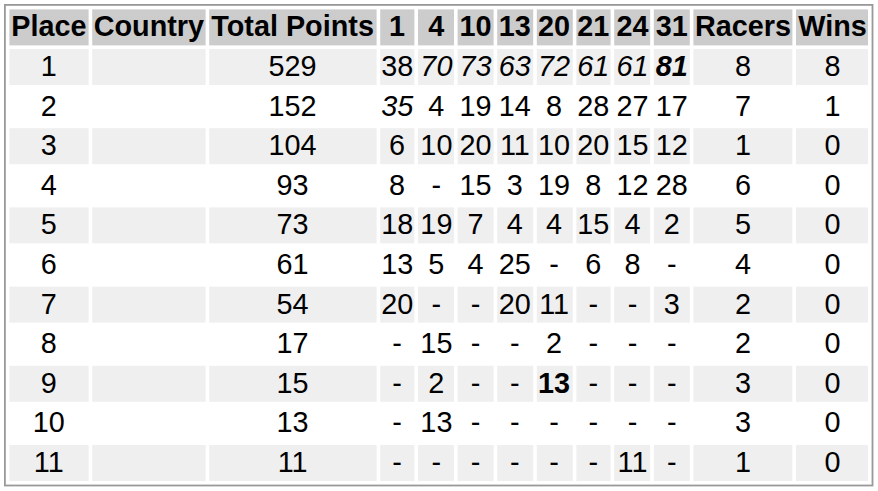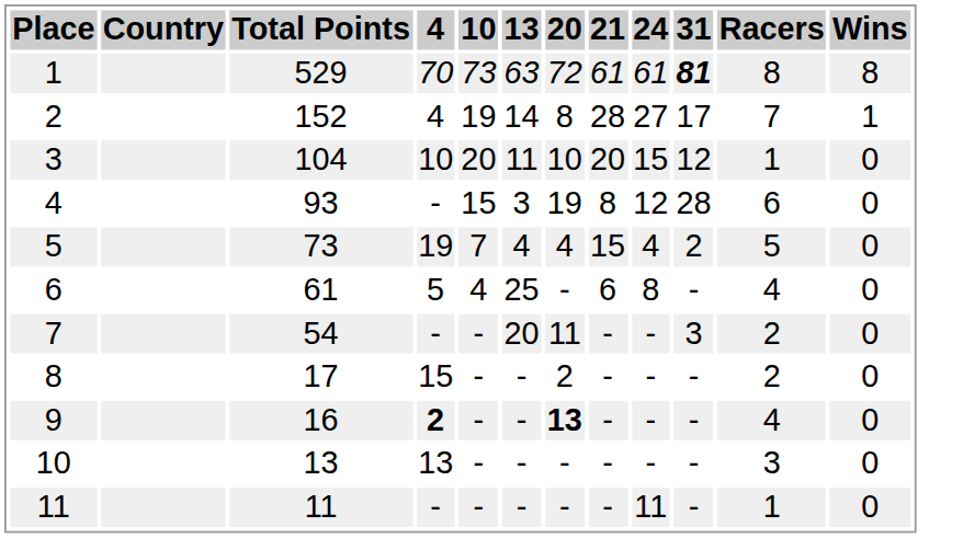 <table border="0" style="border: 1px solid #999; background-color:#FFFFFF; text-align:center">
 <tr align="center" bgcolor="#CCCCCC">
 <th>Place</th>
 <th>Country</th>
 <th>Total Points</th>
-<th>1</th>
 <th>4</th>
 <th>10</th>
 <th>13</th>
 <th>20</th>
 <th>21</th>
 <th>24</th>
 <th>31</th>
 <th>Racers</th>
 <th>Wins</th>
 </tr>
 <tr bgcolor="#EFEFEF">
 <td>1</td>
 <td align="left"></td>
 <td>529</td>
-<td>38</td>
 <td><em>70</em></td>
 <td><em>73</em></td>
 <td><em>63</em></td>
 <td><em>72</em></td>
 <td><em>61</em></td>
 <td><em>61</em></td>
 <td><strong><em>81</em></strong></td>
 <td>8</td>
 <td>8</td>
 </tr>
 <tr>
 <td>2</td>
 <td align="left"></td>
 <td>152</td>
-<td><em>35</em></td>
 <td>4</td>
 <td>19</td>
 <td>14</td>
 <td>8</td>
 <td>28</td>
 <td>27</td>
 <td>17</td>
 <td>7</td>
 <td>1</td>
 </tr>
 <tr bgcolor="#EFEFEF">
 <td>3</td>
 <td align="left"></td>
 <td>104</td>
-<td>6</td>
 <td>10</td>
 <td>20</td>
 <td>11</td>
 <td>10</td>
 <td>20</td>
 <td>15</td>
 <td>12</td>
 <td>1</td>
 <td>0</td>
 </tr>
 <tr>
 <td>4</td>
 <td align="left"></td>
 <td>93</td>
-<td>8</td>
 <td>-</td>
 <td>15</td>
 <td>3</td>
 <td>19</td>
 <td>8</td>
 <td>12</td>
 <td>28</td>
 <td>6</td>
 <td>0</td>
 </tr>
 <tr bgcolor="#EFEFEF">
 <td>5</td>
 <td align="left"></td>
 <td>73</td>
-<td>18</td>
 <td>19</td>
 <td>7</td>
 <td>4</td>
 <td>4</td>
 <td>15</td>
 <td>4</td>
 <td>2</td>
 <td>5</td>
 <td>0</td>
 </tr>
 <tr>
 <td>6</td>
 <td align="left"></td>
 <td>61</td>
-<td>13</td>
 <td>5</td>
 <td>4</td>
 <td>25</td>
 <td>-</td>
 <td>6</td>
 <td>8</td>
 <td>-</td>
 <td>4</td>
 <td>0</td>
 </tr>
 <tr bgcolor="#EFEFEF">
 <td>7</td>
 <td align="left"></td>
 <td>54</td>
-<td>20</td>
 <td>-</td>
 <td>-</td>
 <td>20</td>
 <td>11</td>
 <td>-</td>
 <td>-</td>
 <td>3</td>
 <td>2</td>
 <td>0</td>
 </tr>
 <tr>
 <td>8</td>
 <td align="left"></td>
 <td>17</td>
-<td>-</td>
 <td>15</td>
 <td>-</td>
 <td>-</td>
 <td>2</td>
 <td>-</td>
 <td>-</td>
 <td>-</td>
 <td>2</td>
 <td>0</td>
 </tr>
 <tr bgcolor="#EFEFEF">
 <td>9</td>
 <td align="left"></td>
-<td>15</td>
-<td>-</td>
-<td>2</td>
+<td>16</td>
+<td><strong>2</strong></td>
 <td>-</td>
 <td>-</td>
 <td><strong>13</strong></td>
 <td>-</td>
 <td>-</td>
 <td>-</td>
-<td>3</td>
+<td>4</td>
 <td>0</td>
 </tr>
 <tr>
 <td>10</td>
 <td align="left"></td>
 <td>13</td>
-<td>-</td>
 <td>13</td>
 <td>-</td>
 <td>-</td>
 <td>-</td>
 <td>-</td>
 <td>-</td>
 <td>-</td>
 <td>3</td>
 <td>0</td>
 </tr>
 <tr bgcolor="#EFEFEF">
 <td>11</td>
 <td align="left"></td>
 <td>11</td>
 <td>-</td>
 <td>-</td>
 <td>-</td>
 <td>-</td>
 <td>-</td>
-<td>-</td>
 <td>11</td>
 <td>-</td>
 <td>1</td>
 <td>0</td>
 </tr>
 </table>
